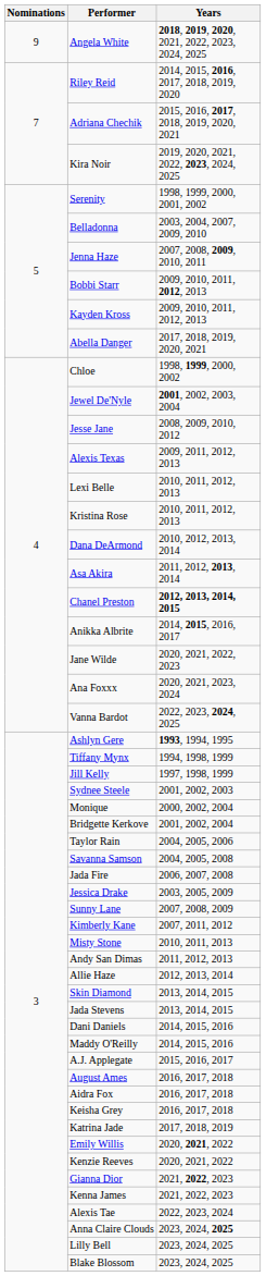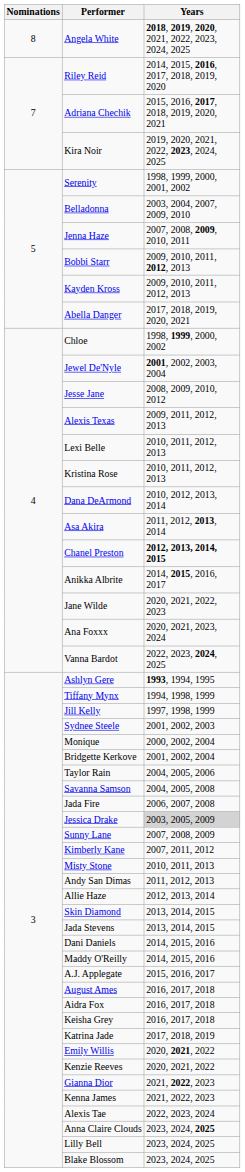 <table class="wikitable sortable">
 <tr>
 <th scope="col" width="55">Nominations</th>
 <th scope="col" align="center">Performer</th>
 <th scope="col" width="150">Years</th>
 </tr>
 <tr>
-<td rowspan="1" style="text-align:center;">9</td>
+<td rowspan="1" style="text-align:center;">8</td>
 <td><a href='#'>Angela White</a></td>
 <td><strong>2018</strong>, <strong>2019</strong>, <strong>2020</strong>, 2021, 2022, 2023, 2024, 2025</td>
 </tr>
 <tr>
 <td rowspan="3" style="text-align:center;">7</td>
 <td><a href='#'>Riley Reid</a></td>
 <td>2014, 2015, <strong>2016</strong>, 2017, 2018, 2019, 2020</td>
 </tr>
 <tr>
 <td><a href='#'>Adriana Chechik</a></td>
 <td>2015, 2016, <strong>2017</strong>, 2018, 2019, 2020, 2021</td>
 </tr>
 <tr>
 <td>Kira Noir</td>
 <td>2019, 2020, 2021, 2022, <strong>2023</strong>, 2024, 2025</td>
 </tr>
 <tr>
 <td rowspan="6" style="text-align:center;">5</td>
 <td><a href='#'>Serenity</a></td>
 <td>1998, 1999, 2000, 2001, 2002</td>
 </tr>
 <tr>
 <td><a href='#'>Belladonna</a></td>
 <td>2003, 2004, 2007, 2009, 2010</td>
 </tr>
 <tr>
 <td><a href='#'>Jenna Haze</a></td>
 <td>2007, 2008, <strong>2009</strong>, 2010, 2011</td>
 </tr>
 <tr>
 <td><a href='#'>Bobbi Starr</a></td>
 <td>2009, 2010, 2011, <strong>2012</strong>, 2013</td>
 </tr>
 <tr>
 <td><a href='#'>Kayden Kross</a></td>
 <td>2009, 2010, 2011, 2012, 2013</td>
 </tr>
 <tr>
 <td><a href='#'>Abella Danger</a></td>
 <td>2017, 2018, 2019, 2020, 2021</td>
 </tr>
 <tr>
 <td rowspan="13" style="text-align:center;">4</td>
 <td>Chloe</td>
 <td>1998, <strong>1999</strong>, 2000, 2002</td>
 </tr>
 <tr>
 <td><a href='#'>Jewel De'Nyle</a></td>
 <td><strong>2001</strong>, 2002, 2003, 2004</td>
 </tr>
 <tr>
 <td><a href='#'>Jesse Jane</a></td>
 <td>2008, 2009, 2010, 2012</td>
 </tr>
 <tr>
 <td><a href='#'>Alexis Texas</a></td>
 <td>2009, 2011, 2012, 2013</td>
 </tr>
 <tr>
 <td>Lexi Belle</td>
 <td>2010, 2011, 2012, 2013</td>
 </tr>
 <tr>
 <td>Kristina Rose</td>
 <td>2010, 2011, 2012, 2013</td>
 </tr>
 <tr>
 <td><a href='#'>Dana DeArmond</a></td>
 <td>2010, 2012, 2013, 2014</td>
 </tr>
 <tr>
 <td><a href='#'>Asa Akira</a></td>
 <td>2011, 2012, <strong>2013</strong>, 2014</td>
 </tr>
 <tr>
 <td><a href='#'>Chanel Preston</a></td>
 <td><strong>2012, 2013, 2014, 2015</strong></td>
 </tr>
 <tr>
 <td>Anikka Albrite</td>
 <td>2014, <strong>2015</strong>, 2016, 2017</td>
 </tr>
 <tr>
 <td>Jane Wilde</td>
 <td>2020, 2021, 2022, 2023</td>
 </tr>
 <tr>
 <td>Ana Foxxx</td>
 <td>2020, 2021, 2023, 2024</td>
 </tr>
 <tr>
 <td>Vanna Bardot</td>
 <td>2022, 2023, <strong>2024</strong>, 2025</td>
 </tr>
 <tr>
 <td rowspan="32" style="text-align:center;">3</td>
 <td><a href='#'>Ashlyn Gere</a></td>
 <td><strong>1993</strong>, 1994, 1995</td>
 </tr>
 <tr>
 <td><a href='#'>Tiffany Mynx</a></td>
 <td>1994, 1998, 1999</td>
 </tr>
 <tr>
 <td><a href='#'>Jill Kelly</a></td>
 <td>1997, 1998, 1999</td>
 </tr>
 <tr>
 <td><a href='#'>Sydnee Steele</a></td>
 <td>2001, 2002, 2003</td>
 </tr>
 <tr>
 <td>Monique</td>
 <td>2000, 2002, 2004</td>
 </tr>
 <tr>
 <td>Bridgette Kerkove</td>
 <td>2001, 2002, 2004</td>
 </tr>
 <tr>
 <td>Taylor Rain</td>
 <td>2004, 2005, 2006</td>
 </tr>
 <tr>
 <td><a href='#'>Savanna Samson</a></td>
 <td>2004, 2005, 2008</td>
 </tr>
 <tr>
 <td>Jada Fire</td>
 <td>2006, 2007, 2008</td>
 </tr>
 <tr>
 <td><a href='#'>Jessica Drake</a></td>
-<td>2003, 2005, 2009</td>
+<td style="background: lightgrey;">2003, 2005, 2009</td>
 </tr>
 <tr>
 <td><a href='#'>Sunny Lane</a></td>
 <td>2007, 2008, 2009</td>
 </tr>
 <tr>
 <td><a href='#'>Kimberly Kane</a></td>
 <td>2007, 2011, 2012</td>
 </tr>
 <tr>
 <td><a href='#'>Misty Stone</a></td>
 <td>2010, 2011, 2013</td>
 </tr>
 <tr>
 <td>Andy San Dimas</td>
 <td>2011, 2012, 2013</td>
 </tr>
 <tr>
 <td>Allie Haze</td>
 <td>2012, 2013, 2014</td>
 </tr>
 <tr>
 <td><a href='#'>Skin Diamond</a></td>
 <td>2013, 2014, 2015</td>
 </tr>
 <tr>
 <td>Jada Stevens</td>
 <td>2013, 2014, 2015</td>
 </tr>
 <tr>
 <td>Dani Daniels</td>
 <td>2014, 2015, 2016</td>
 </tr>
 <tr>
 <td>Maddy O'Reilly</td>
 <td>2014, 2015, 2016</td>
 </tr>
 <tr>
 <td>A.J. Applegate</td>
 <td>2015, 2016, 2017</td>
 </tr>
 <tr>
 <td><a href='#'>August Ames</a></td>
 <td>2016, 2017, 2018</td>
 </tr>
 <tr>
 <td>Aidra Fox</td>
 <td>2016, 2017, 2018</td>
 </tr>
 <tr>
 <td>Keisha Grey</td>
 <td>2016, 2017, 2018</td>
 </tr>
 <tr>
 <td>Katrina Jade</td>
 <td>2017, 2018, 2019</td>
 </tr>
 <tr>
 <td><a href='#'>Emily Willis</a></td>
 <td>2020, <strong>2021</strong>, 2022</td>
 </tr>
 <tr>
 <td>Kenzie Reeves</td>
 <td>2020, 2021, 2022</td>
 </tr>
 <tr>
 <td><a href='#'>Gianna Dior</a></td>
 <td>2021, <strong>2022</strong>, 2023</td>
 </tr>
 <tr>
 <td>Kenna James</td>
 <td>2021, 2022, 2023</td>
 </tr>
 <tr>
 <td>Alexis Tae</td>
 <td>2022, 2023, 2024</td>
 </tr>
 <tr>
 <td>Anna Claire Clouds</td>
 <td>2023, 2024, <strong>2025</strong></td>
 </tr>
 <tr>
 <td>Lilly Bell</td>
 <td>2023, 2024, 2025</td>
 </tr>
 <tr>
 <td>Blake Blossom</td>
 <td>2023, 2024, 2025</td>
 </tr>
 </table>
